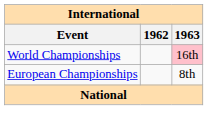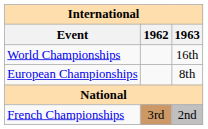 <table class="wikitable" style="text-align:center">
 <tr>
 <th style="background-color: #ffdead; " colspan=3 align=center>International</th>
 </tr>
 <tr>
 <th>Event</th>
 <th>1962</th>
 <th>1963</th>
 </tr>
 <tr>
 <td align=left><a href='#'>World Championships</a></td>
 <td></td>
-<td style="background: pink;">16th</td>
+<td>16th</td>
 </tr>
 <tr>
 <td align=left><a href='#'>European Championships</a></td>
 <td></td>
 <td>8th</td>
 </tr>
 <tr>
 <th style="background-color: #ffdead; " colspan=3 align=center>National</th>
 </tr>
+<tr>
+<td align=left><a href='#'>French Championships</a></td>
+<td bgcolor=cc9966>3rd</td>
+<td bgcolor=silver>2nd</td>
+</tr>
 </table>
